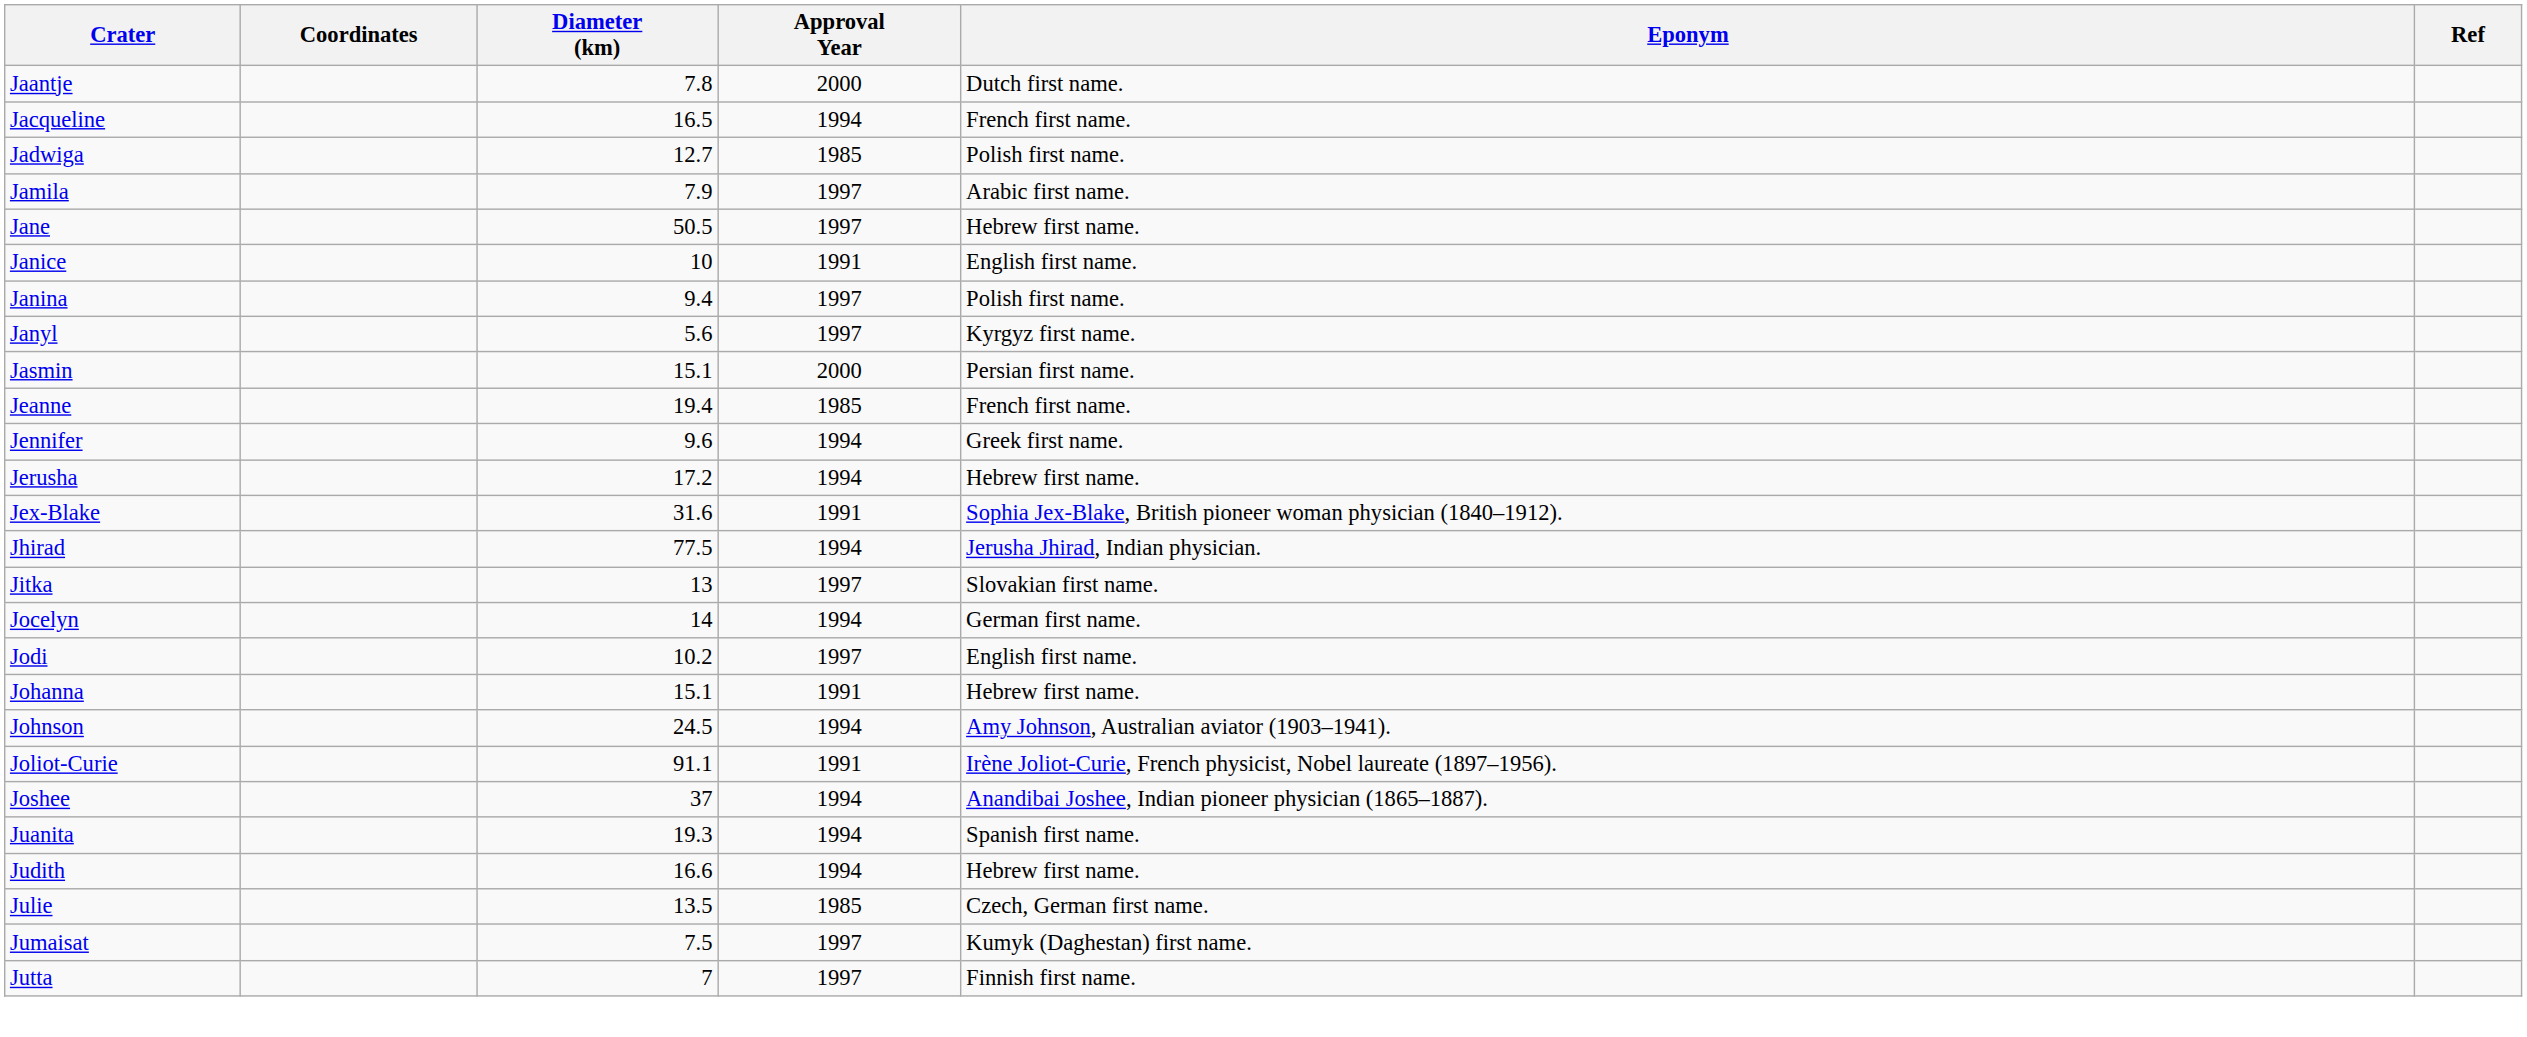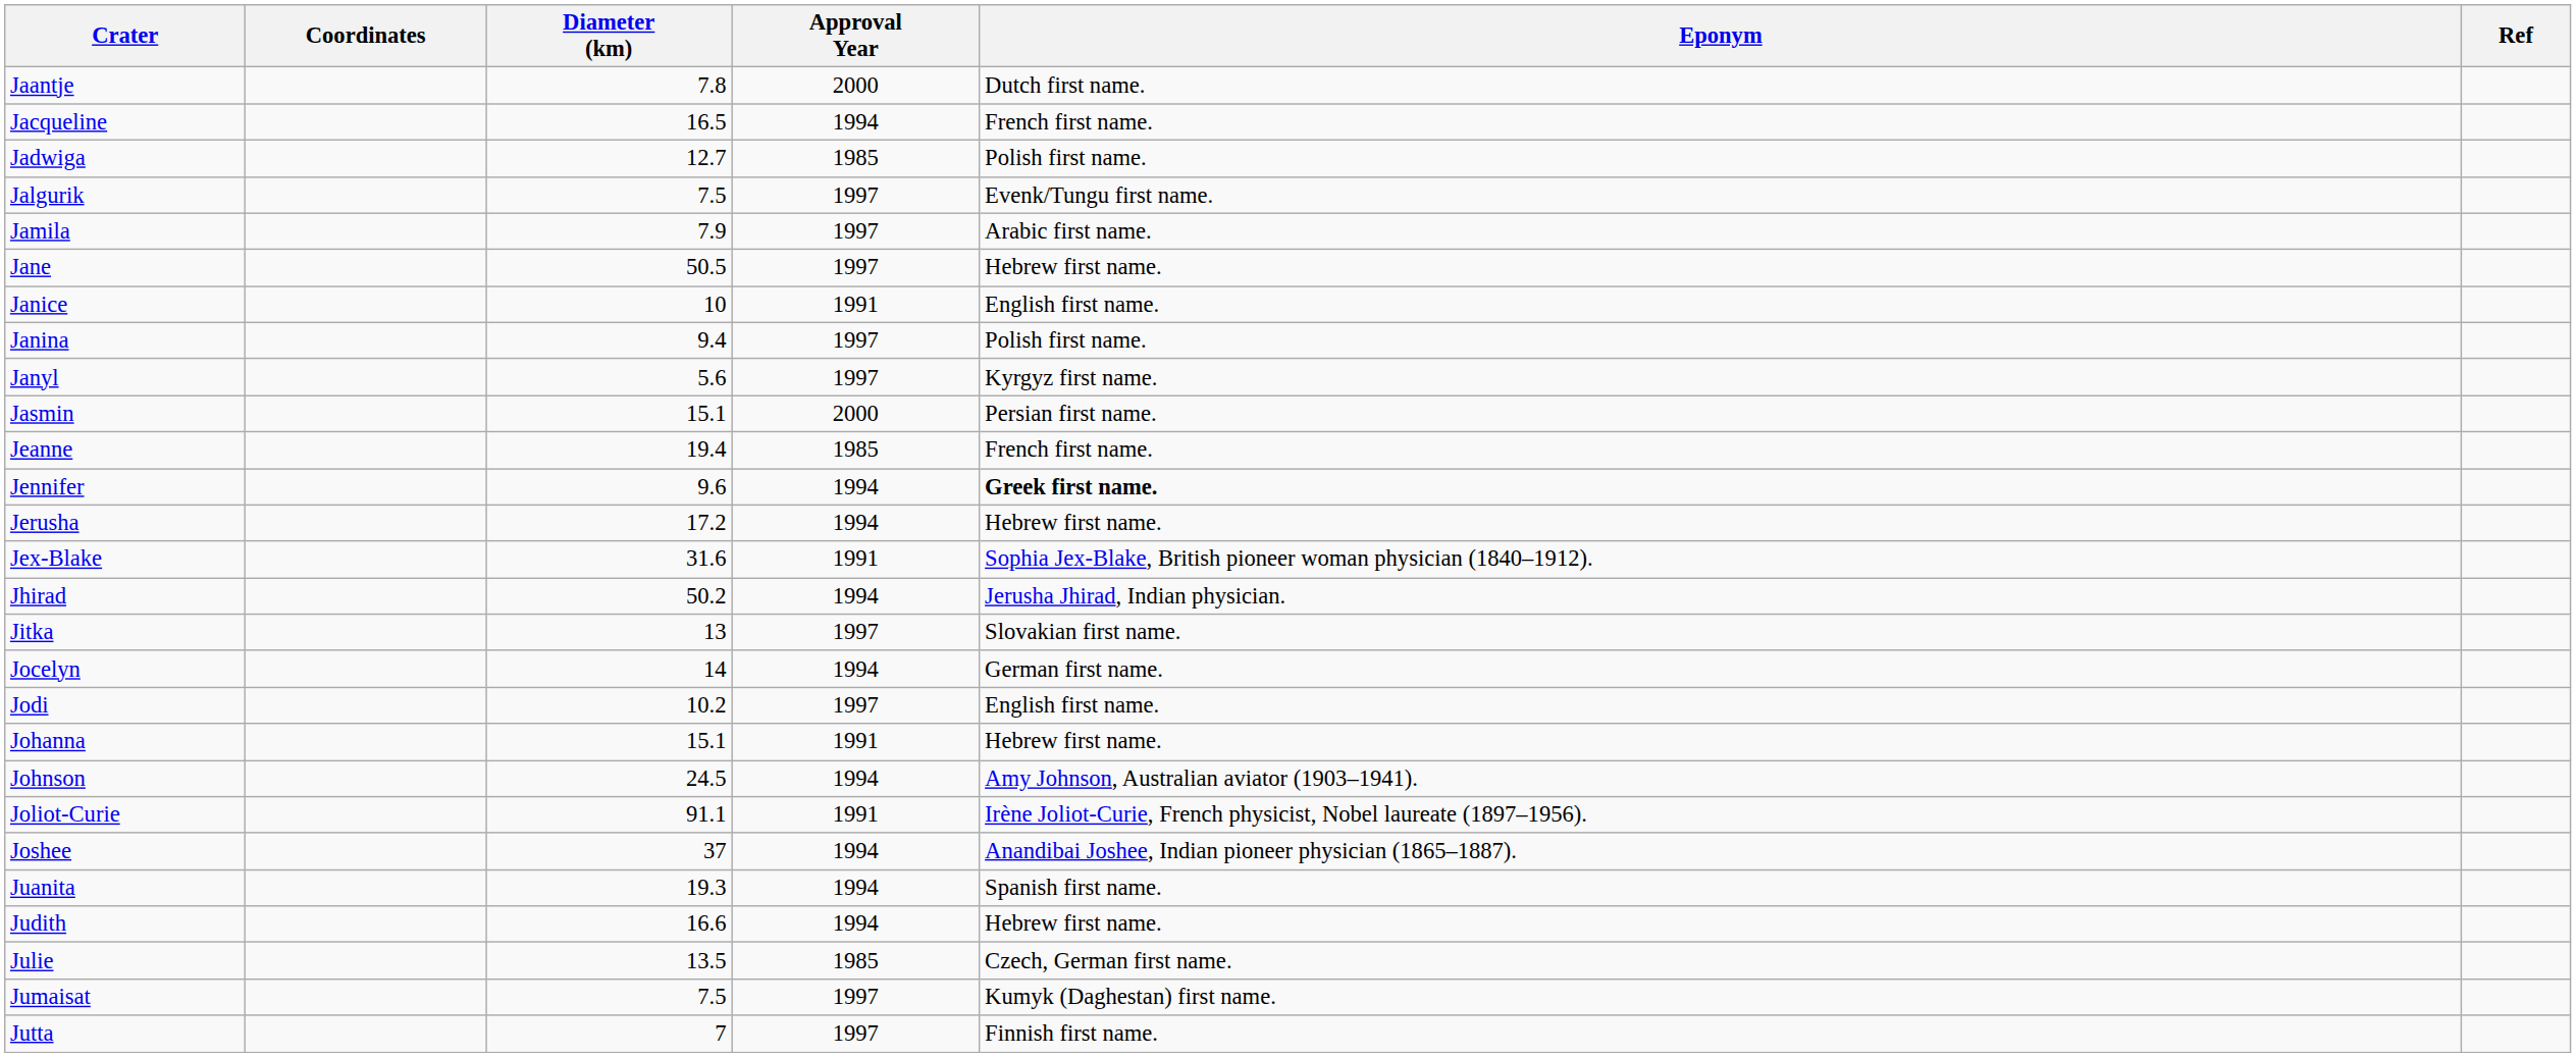 <table class="wikitable sortable" style="min-width: 90%">
 <tr>
 <th style="width:10em"><a href='#'>Crater</a></th>
 <th style="width:10em">Coordinates</th>
 <th><a href='#'>Diameter</a><br>(km)</th>
 <th>Approval<br>Year</th>
 <th class="unsortable"><a href='#'>Eponym</a></th>
 <th class="unsortable">Ref</th>
 </tr>
 <tr id="Jaantje">
 <td><a href='#'>Jaantje</a></td>
 <td></td>
 <td align=right>7.8</td>
 <td align=center>2000</td>
 <td>Dutch first name.</td>
 <td></td>
 </tr>
 <tr id="Jacqueline">
 <td><a href='#'>Jacqueline</a></td>
 <td></td>
 <td align=right>16.5</td>
 <td align=center>1994</td>
 <td>French first name.</td>
 <td></td>
 </tr>
 <tr id="Jadwiga">
 <td><a href='#'>Jadwiga</a></td>
 <td></td>
 <td align=right>12.7</td>
 <td align=center>1985</td>
 <td>Polish first name.</td>
+<td></td>
+</tr>
+<tr id="Jalgurik">
+<td><a href='#'>Jalgurik</a></td>
+<td></td>
+<td align=right>7.5</td>
+<td align=center>1997</td>
+<td>Evenk/Tungu first name.</td>
 <td></td>
 </tr>
 <tr id="Jamila">
 <td><a href='#'>Jamila</a></td>
 <td></td>
 <td align=right>7.9</td>
 <td align=center>1997</td>
 <td>Arabic first name.</td>
 <td></td>
 </tr>
 <tr id="Jane">
 <td><a href='#'>Jane</a></td>
 <td></td>
 <td align=right>50.5</td>
 <td align=center>1997</td>
 <td>Hebrew first name.</td>
 <td></td>
 </tr>
 <tr id="Janice">
 <td><a href='#'>Janice</a></td>
 <td></td>
 <td align=right>10</td>
 <td align=center>1991</td>
 <td>English first name.</td>
 <td></td>
 </tr>
 <tr id="Janina">
 <td><a href='#'>Janina</a></td>
 <td></td>
 <td align=right>9.4</td>
 <td align=center>1997</td>
 <td>Polish first name.</td>
 <td></td>
 </tr>
 <tr id="Janyl">
 <td><a href='#'>Janyl</a></td>
 <td></td>
 <td align=right>5.6</td>
 <td align=center>1997</td>
 <td>Kyrgyz first name.</td>
 <td></td>
 </tr>
 <tr id="Jasmin">
 <td><a href='#'>Jasmin</a></td>
 <td></td>
 <td align=right>15.1</td>
 <td align=center>2000</td>
 <td>Persian first name.</td>
 <td></td>
 </tr>
 <tr id="Jeanne">
 <td><a href='#'>Jeanne</a></td>
 <td></td>
 <td align=right>19.4</td>
 <td align=center>1985</td>
 <td>French first name.</td>
 <td></td>
 </tr>
 <tr id="Jennifer">
 <td><a href='#'>Jennifer</a></td>
 <td></td>
 <td align=right>9.6</td>
 <td align=center>1994</td>
-<td>Greek first name.</td>
+<td><strong>Greek first name.</strong></td>
 <td></td>
 </tr>
 <tr id="Jerusha">
 <td><a href='#'>Jerusha</a></td>
 <td></td>
 <td align=right>17.2</td>
 <td align=center>1994</td>
 <td>Hebrew first name.</td>
 <td></td>
 </tr>
 <tr id="Jex-Blake">
 <td><a href='#'>Jex-Blake</a></td>
 <td></td>
 <td align=right>31.6</td>
 <td align=center>1991</td>
 <td><a href='#'>Sophia Jex-Blake</a>, British pioneer woman physician (1840–1912).</td>
 <td></td>
 </tr>
 <tr id="Jhirad">
 <td><a href='#'>Jhirad</a></td>
 <td></td>
-<td align=right>77.5</td>
+<td align=right>50.2</td>
 <td align=center>1994</td>
 <td><a href='#'>Jerusha Jhirad</a>, Indian physician.</td>
 <td></td>
 </tr>
 <tr id="Jitka">
 <td><a href='#'>Jitka</a></td>
 <td></td>
 <td align=right>13</td>
 <td align=center>1997</td>
 <td>Slovakian first name.</td>
 <td></td>
 </tr>
 <tr id="Jocelyn">
 <td><a href='#'>Jocelyn</a></td>
 <td></td>
 <td align=right>14</td>
 <td align=center>1994</td>
 <td>German first name.</td>
 <td></td>
 </tr>
 <tr id="Jodi">
 <td><a href='#'>Jodi</a></td>
 <td></td>
 <td align=right>10.2</td>
 <td align=center>1997</td>
 <td>English first name.</td>
 <td></td>
 </tr>
 <tr id="Johanna">
 <td><a href='#'>Johanna</a></td>
 <td></td>
 <td align=right>15.1</td>
 <td align=center>1991</td>
 <td>Hebrew first name.</td>
 <td></td>
 </tr>
 <tr id="Johnson">
 <td><a href='#'>Johnson</a></td>
 <td></td>
 <td align=right>24.5</td>
 <td align=center>1994</td>
 <td><a href='#'>Amy Johnson</a>, Australian aviator (1903–1941).</td>
 <td></td>
 </tr>
 <tr id="Joliot-Curie">
 <td><a href='#'>Joliot-Curie</a></td>
 <td></td>
 <td align=right>91.1</td>
 <td align=center>1991</td>
 <td><a href='#'>Irène Joliot-Curie</a>, French physicist, Nobel laureate (1897–1956).</td>
 <td></td>
 </tr>
 <tr id="Joshee">
 <td><a href='#'>Joshee</a></td>
 <td></td>
 <td align=right>37</td>
 <td align=center>1994</td>
 <td><a href='#'>Anandibai Joshee</a>, Indian pioneer physician (1865–1887).</td>
 <td></td>
 </tr>
 <tr id="Juanita">
 <td><a href='#'>Juanita</a></td>
 <td></td>
 <td align=right>19.3</td>
 <td align=center>1994</td>
 <td>Spanish first name.</td>
 <td></td>
 </tr>
 <tr id="Judith">
 <td><a href='#'>Judith</a></td>
 <td></td>
 <td align=right>16.6</td>
 <td align=center>1994</td>
 <td>Hebrew first name.</td>
 <td></td>
 </tr>
 <tr id="Julie">
 <td><a href='#'>Julie</a></td>
 <td></td>
 <td align=right>13.5</td>
 <td align=center>1985</td>
 <td>Czech, German first name.</td>
 <td></td>
 </tr>
 <tr id="Jumaisat">
 <td><a href='#'>Jumaisat</a></td>
 <td></td>
 <td align=right>7.5</td>
 <td align=center>1997</td>
 <td>Kumyk (Daghestan) first name.</td>
 <td></td>
 </tr>
 <tr id="Jutta">
 <td><a href='#'>Jutta</a></td>
 <td></td>
 <td align=right>7</td>
 <td align=center>1997</td>
 <td>Finnish first name.</td>
 <td></td>
 </tr>
 </table>
